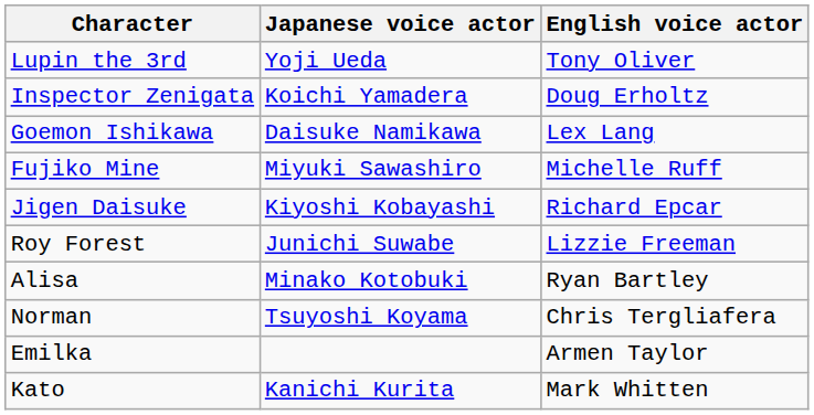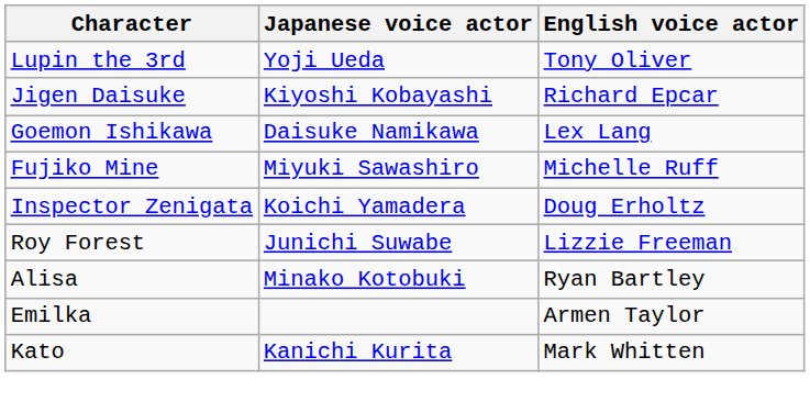 <table class="wikitable">
 <tr>
 <th>Character</th>
 <th>Japanese voice actor</th>
 <th>English voice actor</th>
 </tr>
 <tr>
 <td><a href='#'>Lupin the 3rd</a></td>
 <td><a href='#'>Yoji Ueda</a></td>
 <td><a href='#'>Tony Oliver</a></td>
 </tr>
 <tr>
-<td><a href='#'>Inspector Zenigata</a></td>
-<td><a href='#'>Koichi Yamadera</a></td>
-<td><a href='#'>Doug Erholtz</a></td>
+<td><a href='#'>Jigen Daisuke</a></td>
+<td><a href='#'>Kiyoshi Kobayashi</a></td>
+<td><a href='#'>Richard Epcar</a></td>
 </tr>
 <tr>
 <td><a href='#'>Goemon Ishikawa</a></td>
 <td><a href='#'>Daisuke Namikawa</a></td>
 <td><a href='#'>Lex Lang</a></td>
 </tr>
 <tr>
 <td><a href='#'>Fujiko Mine</a></td>
 <td><a href='#'>Miyuki Sawashiro</a></td>
 <td><a href='#'>Michelle Ruff</a></td>
 </tr>
 <tr>
-<td><a href='#'>Jigen Daisuke</a></td>
-<td><a href='#'>Kiyoshi Kobayashi</a></td>
-<td><a href='#'>Richard Epcar</a></td>
+<td><a href='#'>Inspector Zenigata</a></td>
+<td><a href='#'>Koichi Yamadera</a></td>
+<td><a href='#'>Doug Erholtz</a></td>
 </tr>
 <tr>
 <td>Roy Forest</td>
 <td><a href='#'>Junichi Suwabe</a></td>
 <td><a href='#'>Lizzie Freeman</a></td>
 </tr>
 <tr>
 <td>Alisa</td>
 <td><a href='#'>Minako Kotobuki</a></td>
 <td>Ryan Bartley</td>
 </tr>
 <tr>
-<td>Norman</td>
-<td><a href='#'>Tsuyoshi Koyama</a></td>
-<td>Chris Tergliafera</td>
-</tr>
-<tr>
 <td>Emilka</td>
 <td></td>
 <td>Armen Taylor</td>
 </tr>
 <tr>
 <td>Kato</td>
 <td><a href='#'>Kanichi Kurita</a></td>
 <td>Mark Whitten</td>
 </tr>
 </table>
